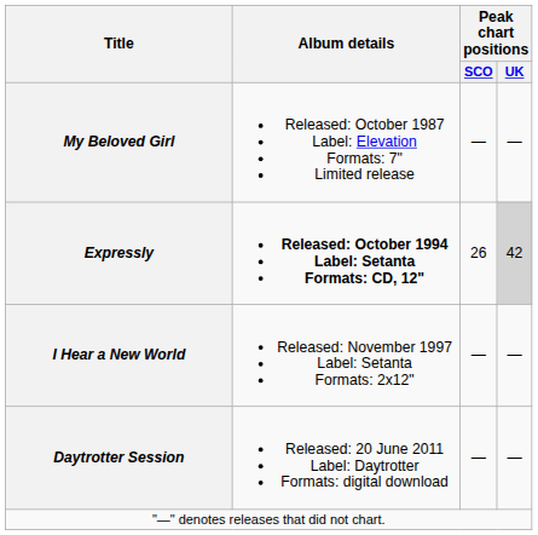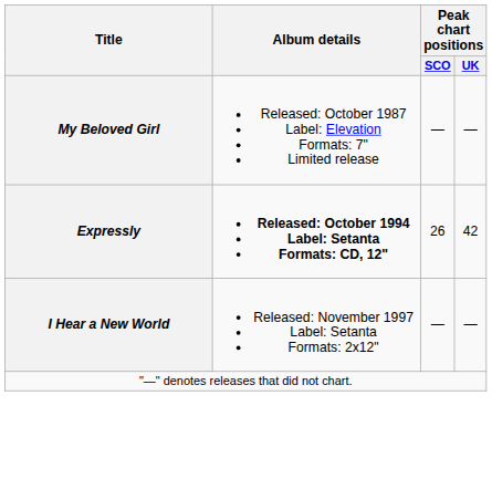 <table class="wikitable plainrowheaders" style="text-align:center;">
 <tr>
 <th rowspan="2" scope="col" style="width:15em;">Title</th>
 <th rowspan="2" scope="col" style="width:15em;">Album details</th>
 <th colspan="2">Peak chart positions</th>
 </tr>
 <tr>
 <th scope="col" style="width:2em;font-size:90%;"><a href='#'>SCO</a><br></th>
 <th scope="col" style="width:2em;font-size:90%;"><a href='#'>UK</a><br></th>
 </tr>
 <tr>
 <th scope="row"><em>My Beloved Girl</em></th>
 <td><br><ul><li>Released: October 1987</li><li>Label: <a href='#'>Elevation</a></li><li>Formats: 7"</li><li>Limited release</li></ul></td>
 <td>—</td>
 <td>—</td>
 </tr>
 <tr>
 <th scope="row"><em>Expressly</em></th>
 <td><strong><br><ul><li>Released: October 1994</li><li>Label: Setanta</li><li>Formats: CD, 12"</li></ul></strong></td>
 <td>26</td>
-<td style="background: lightgrey;">42</td>
+<td>42</td>
 </tr>
 <tr>
 <th scope="row"><em>I Hear a New World</em></th>
 <td><br><ul><li>Released: November 1997</li><li>Label: Setanta</li><li>Formats: 2x12"</li></ul></td>
 <td>—</td>
 <td>—</td>
 </tr>
 <tr>
-<th scope="row"><em>Daytrotter Session</em></th>
-<td><br><ul><li>Released: 20 June 2011</li><li>Label: Daytrotter</li><li>Formats: digital download</li></ul></td>
-<td>—</td>
-<td>—</td>
-</tr>
-<tr>
 <td colspan="4" style="font-size:90%">"—" denotes releases that did not chart.</td>
 </tr>
 </table>
